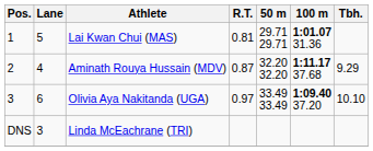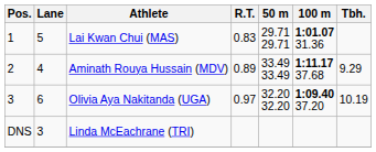 <table class="wikitable">
 <tr>
 <th>Pos.</th>
 <th>Lane</th>
 <th>Athlete</th>
 <th>R.T.</th>
 <th>50 m</th>
 <th>100 m</th>
 <th>Tbh.</th>
 </tr>
 <tr>
 <td>1</td>
 <td>5</td>
 <td> <a href='#'>Lai Kwan Chui</a> (<a href='#'>MAS</a>)</td>
-<td>0.81</td>
+<td>0.83</td>
 <td>29.71<br>29.71</td>
 <td><strong>1:01.07</strong><br>31.36</td>
 <td> </td>
 </tr>
 <tr>
 <td>2</td>
 <td>4</td>
 <td> <a href='#'>Aminath Rouya Hussain</a> (<a href='#'>MDV</a>)</td>
-<td>0.87</td>
-<td>32.20<br>32.20</td>
+<td>0.89</td>
+<td>33.49<br>33.49</td>
 <td><strong>1:11.17</strong><br>37.68</td>
 <td>9.29</td>
 </tr>
 <tr>
 <td>3</td>
 <td>6</td>
 <td> <a href='#'>Olivia Aya Nakitanda</a> (<a href='#'>UGA</a>)</td>
 <td>0.97</td>
-<td>33.49<br>33.49</td>
+<td>32.20<br>32.20</td>
 <td><strong>1:09.40</strong><br>37.20</td>
-<td>10.10</td>
+<td>10.19</td>
 </tr>
 <tr>
 <td>DNS</td>
 <td>3</td>
 <td> <a href='#'>Linda McEachrane</a> (<a href='#'>TRI</a>)</td>
 <td> </td>
 <td><br> </td>
 <td></td>
 <td> </td>
 </tr>
 <tr>
 </tr>
 </table>
